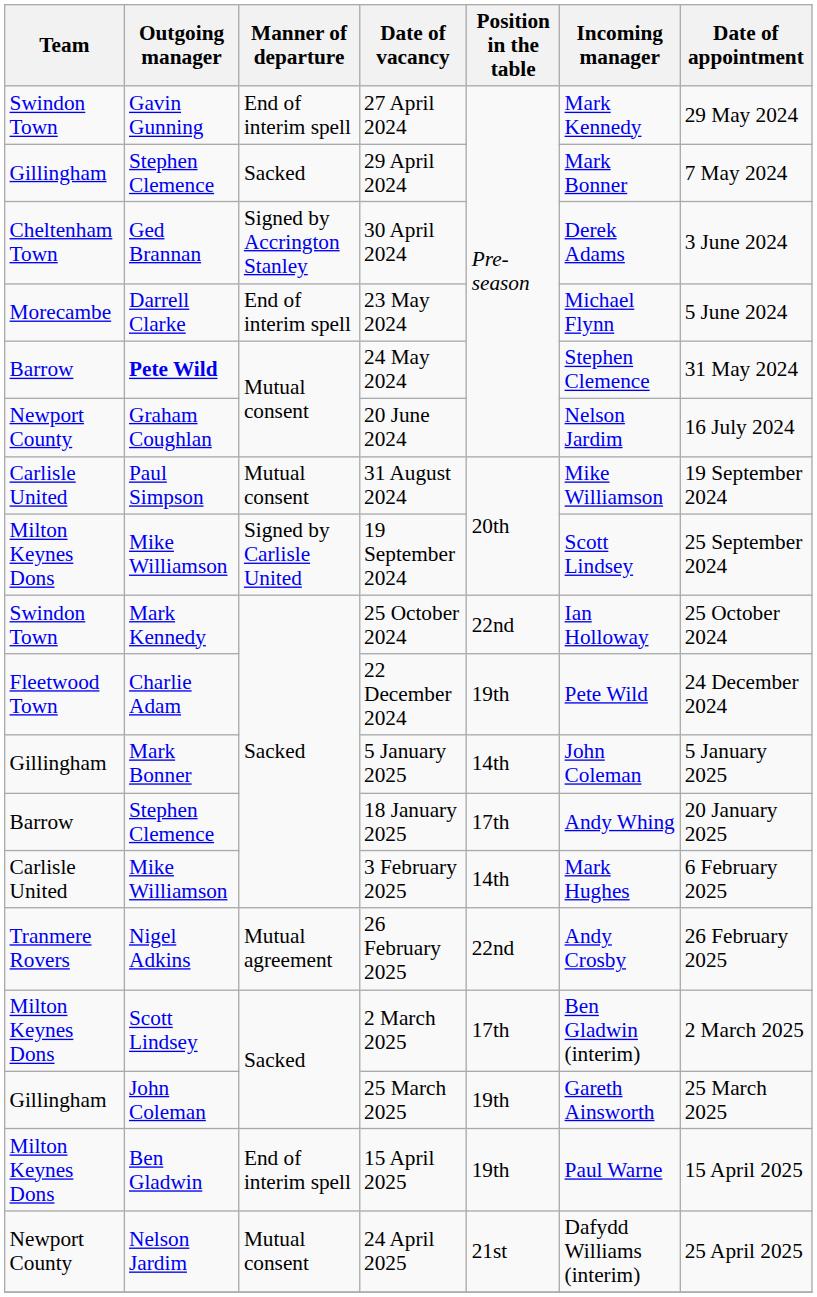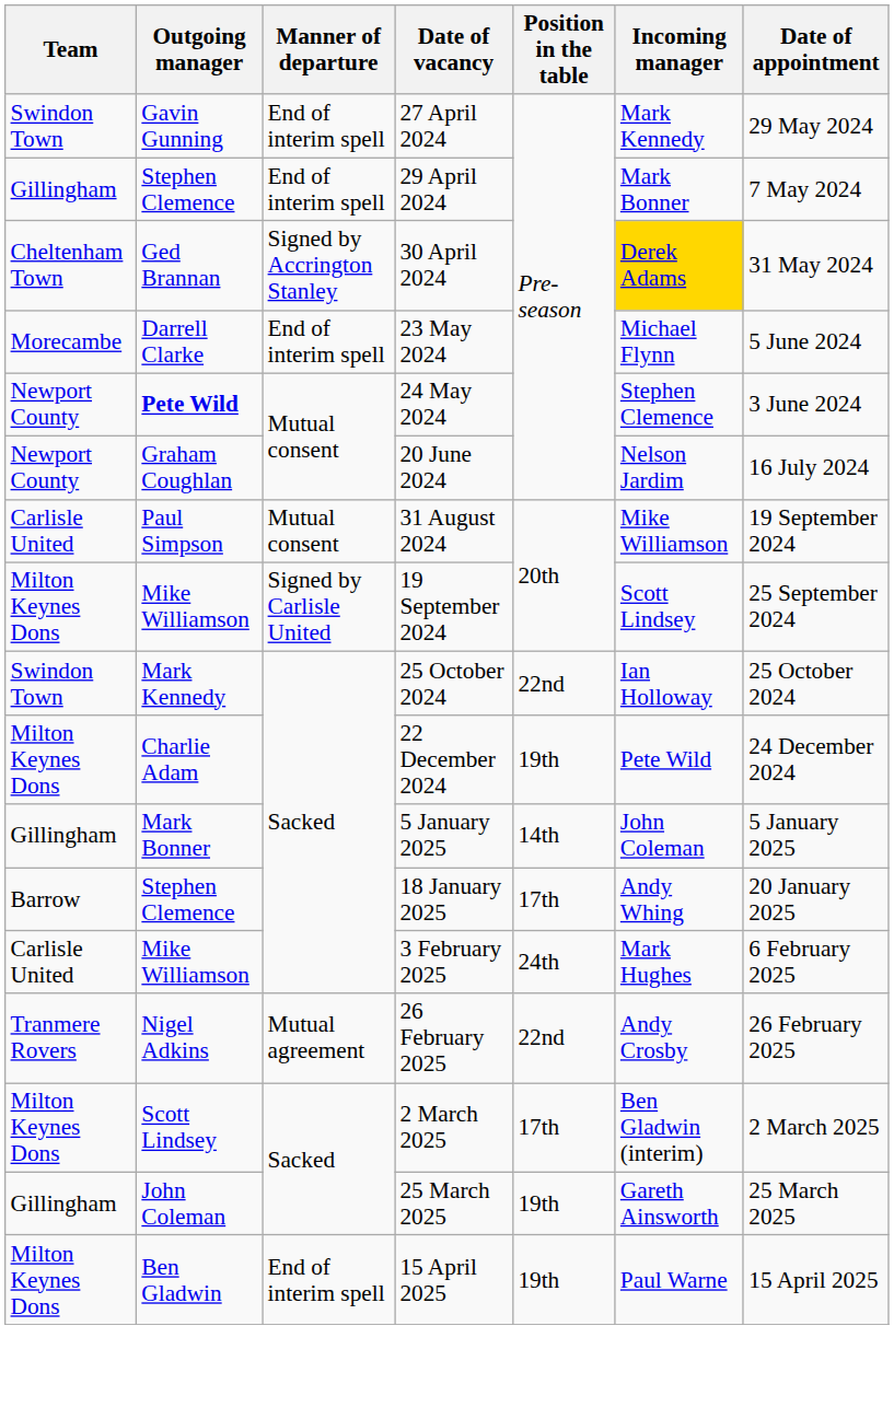 <table class="wikitable sortable">
 <tr>
 <th>Team</th>
 <th>Outgoing manager</th>
 <th>Manner of departure</th>
 <th>Date of vacancy</th>
 <th>Position in the table</th>
 <th>Incoming manager</th>
 <th>Date of appointment</th>
 </tr>
 <tr>
 <td><a href='#'>Swindon Town</a></td>
 <td> <a href='#'>Gavin Gunning</a></td>
 <td>End of interim spell</td>
 <td>27 April 2024</td>
 <td rowspan="6"><em>Pre-season</em></td>
 <td> <a href='#'>Mark Kennedy</a></td>
 <td>29 May 2024</td>
 </tr>
 <tr>
 <td><a href='#'>Gillingham</a></td>
 <td> <a href='#'>Stephen Clemence</a></td>
-<td>Sacked</td>
+<td>End of interim spell</td>
 <td>29 April 2024</td>
 <td> <a href='#'>Mark Bonner</a></td>
 <td>7 May 2024</td>
 </tr>
 <tr>
 <td><a href='#'>Cheltenham Town</a></td>
 <td> <a href='#'>Ged Brannan</a></td>
 <td>Signed by <a href='#'>Accrington Stanley</a></td>
 <td>30 April 2024</td>
-<td> <a href='#'>Derek Adams</a></td>
-<td>3 June 2024</td>
+<td style="background: gold;"> <a href='#'>Derek Adams</a></td>
+<td>31 May 2024</td>
 </tr>
 <tr>
 <td><a href='#'>Morecambe</a></td>
 <td> <a href='#'>Darrell Clarke</a></td>
 <td>End of interim spell</td>
 <td>23 May 2024</td>
 <td> <a href='#'>Michael Flynn</a></td>
 <td>5 June 2024</td>
 </tr>
 <tr>
-<td><a href='#'>Barrow</a></td>
+<td><a href='#'>Newport County</a></td>
 <td><strong> <a href='#'>Pete Wild</a></strong></td>
 <td rowspan="2">Mutual consent</td>
 <td>24 May 2024</td>
 <td> <a href='#'>Stephen Clemence</a></td>
-<td>31 May 2024</td>
+<td>3 June 2024</td>
 </tr>
 <tr>
 <td><a href='#'>Newport County</a></td>
 <td> <a href='#'>Graham Coughlan</a></td>
 <td>20 June 2024</td>
 <td> <a href='#'>Nelson Jardim</a></td>
 <td>16 July 2024</td>
 </tr>
 <tr>
 <td><a href='#'>Carlisle United</a></td>
 <td> <a href='#'>Paul Simpson</a></td>
 <td>Mutual consent</td>
 <td>31 August 2024</td>
 <td rowspan="2">20th</td>
 <td> <a href='#'>Mike Williamson</a></td>
 <td>19 September 2024</td>
 </tr>
 <tr>
 <td><a href='#'>Milton Keynes Dons</a></td>
 <td> <a href='#'>Mike Williamson</a></td>
 <td>Signed by <a href='#'>Carlisle United</a></td>
 <td>19 September 2024</td>
 <td> <a href='#'>Scott Lindsey</a></td>
 <td>25 September 2024</td>
 </tr>
 <tr>
 <td><a href='#'>Swindon Town</a></td>
 <td> <a href='#'>Mark Kennedy</a></td>
 <td rowspan="5">Sacked</td>
 <td>25 October 2024</td>
 <td>22nd</td>
 <td> <a href='#'>Ian Holloway</a></td>
 <td>25 October 2024</td>
 </tr>
 <tr>
-<td><a href='#'>Fleetwood Town</a></td>
+<td><a href='#'>Milton Keynes Dons</a></td>
 <td> <a href='#'>Charlie Adam</a></td>
 <td>22 December 2024</td>
 <td>19th</td>
 <td> <a href='#'>Pete Wild</a></td>
 <td>24 December 2024</td>
 </tr>
 <tr>
 <td>Gillingham</td>
 <td> <a href='#'>Mark Bonner</a></td>
 <td>5 January 2025</td>
 <td>14th</td>
 <td> <a href='#'>John Coleman</a></td>
 <td>5 January 2025</td>
 </tr>
 <tr>
 <td>Barrow</td>
 <td> <a href='#'>Stephen Clemence</a></td>
 <td>18 January 2025</td>
 <td>17th</td>
 <td> <a href='#'>Andy Whing</a></td>
 <td>20 January 2025</td>
 </tr>
 <tr>
 <td>Carlisle United</td>
 <td> <a href='#'>Mike Williamson</a></td>
 <td>3 February 2025</td>
-<td>14th</td>
+<td>24th</td>
 <td> <a href='#'>Mark Hughes</a></td>
 <td>6 February 2025</td>
 </tr>
 <tr>
 <td><a href='#'>Tranmere Rovers</a></td>
 <td> <a href='#'>Nigel Adkins</a></td>
 <td>Mutual agreement</td>
 <td>26 February 2025</td>
 <td>22nd</td>
 <td> <a href='#'>Andy Crosby</a></td>
 <td>26 February 2025</td>
 </tr>
 <tr>
 <td><a href='#'>Milton Keynes Dons</a></td>
 <td> <a href='#'>Scott Lindsey</a></td>
 <td rowspan="2">Sacked</td>
 <td>2 March 2025</td>
 <td>17th</td>
 <td> <a href='#'>Ben Gladwin</a> (interim)</td>
 <td>2 March 2025</td>
 </tr>
 <tr>
 <td>Gillingham</td>
 <td> <a href='#'>John Coleman</a></td>
 <td>25 March 2025</td>
 <td>19th</td>
 <td> <a href='#'>Gareth Ainsworth</a></td>
 <td>25 March 2025</td>
 </tr>
 <tr>
 <td><a href='#'>Milton Keynes Dons</a></td>
 <td> <a href='#'>Ben Gladwin</a></td>
 <td>End of interim spell</td>
 <td>15 April 2025</td>
 <td>19th</td>
 <td> <a href='#'>Paul Warne</a></td>
 <td>15 April 2025</td>
 </tr>
 <tr>
-<td>Newport County</td>
-<td> <a href='#'>Nelson Jardim</a></td>
-<td>Mutual consent</td>
-<td>24 April 2025</td>
-<td>21st</td>
-<td> Dafydd Williams (interim)</td>
-<td>25 April 2025</td>
-</tr>
-<tr>
 </tr>
 </table>
